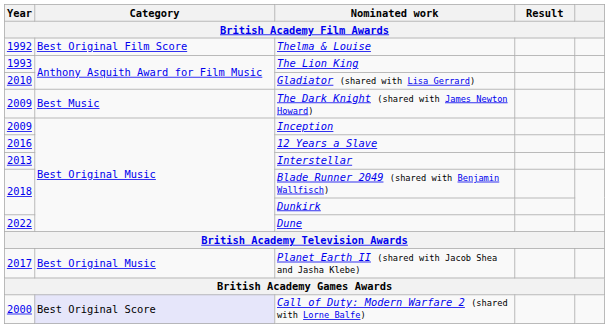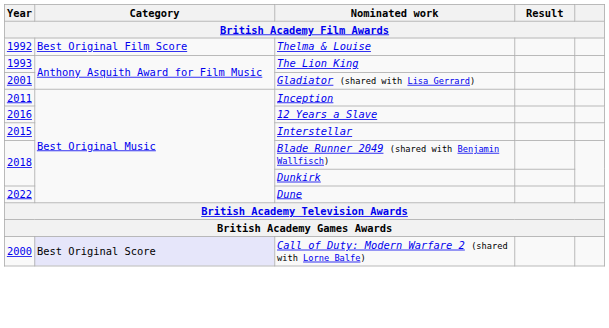 <table class="wikitable" style="width:85%;">
 <tr>
 <th width=5%>Year</th>
 <th style="width:40%;">Category</th>
 <th style="width:40%;">Nominated work</th>
 <th style="width:10%;">Result</th>
 <th width=5%></th>
 </tr>
 <tr>
 <th colspan=5><a href='#'>British Academy Film Awards</a></th>
 </tr>
 <tr>
 <td align="center"><a href='#'>1992</a></td>
 <td><a href='#'>Best Original Film Score</a></td>
 <td><em><a href='#'>Thelma & Louise</a></em></td>
 <td></td>
 <td align="center"></td>
 </tr>
 <tr>
 <td align="center"><a href='#'>1993</a></td>
 <td rowspan="2"><a href='#'>Anthony Asquith Award for Film Music</a></td>
 <td><em><a href='#'>The Lion King</a></em></td>
 <td></td>
 <td align="center"></td>
 </tr>
 <tr>
-<td align="center"><a href='#'>2010</a></td>
+<td align="center"><a href='#'>2001</a></td>
 <td><em><a href='#'>Gladiator</a></em> <small>(shared with <a href='#'>Lisa Gerrard</a>)</small></td>
 <td></td>
 <td align="center"></td>
 </tr>
 <tr>
-<td align="center"><a href='#'>2009</a></td>
-<td><a href='#'>Best Music</a></td>
-<td><em><a href='#'>The Dark Knight</a></em> <small>(shared with <a href='#'>James Newton Howard</a>)</small></td>
-<td></td>
-<td align="center"></td>
-</tr>
-<tr>
-<td align="center"><a href='#'>2009</a></td>
+<td align="center"><a href='#'>2011</a></td>
 <td rowspan="6"><a href='#'>Best Original Music</a></td>
 <td><em><a href='#'>Inception</a></em></td>
 <td></td>
 <td align="center"></td>
 </tr>
 <tr>
 <td align="center"><a href='#'>2016</a></td>
 <td><em><a href='#'>12 Years a Slave</a></em></td>
 <td></td>
 <td align="center"></td>
 </tr>
 <tr>
-<td align="center"><a href='#'>2013</a></td>
+<td align="center"><a href='#'>2015</a></td>
 <td><em><a href='#'>Interstellar</a></em></td>
 <td></td>
 <td align="center"></td>
 </tr>
 <tr>
 <td align="center" rowspan="2"><a href='#'>2018</a></td>
 <td><em><a href='#'>Blade Runner 2049</a></em> <small>(shared with <a href='#'>Benjamin Wallfisch</a>)</small></td>
 <td></td>
 <td align="center" rowspan="2"></td>
 </tr>
 <tr>
 <td><em><a href='#'>Dunkirk</a></em></td>
 <td></td>
 </tr>
 <tr>
 <td align="center"><a href='#'>2022</a></td>
 <td><em><a href='#'>Dune</a></em></td>
 <td></td>
 <td align="center"></td>
 </tr>
 <tr>
 <th colspan=5><a href='#'>British Academy Television Awards</a></th>
 </tr>
 <tr>
-<td align="center"><a href='#'>2017</a></td>
-<td><a href='#'>Best Original Music</a></td>
-<td><em><a href='#'>Planet Earth II</a></em> <small>(shared with Jacob Shea and Jasha Klebe)</small></td>
-<td></td>
-<td align="center"></td>
-</tr>
-<tr>
 <th colspan=5>British Academy Games Awards</th>
 </tr>
 <tr>
 <td align="center"><a href='#'>2000</a></td>
 <td style="background: lavender;">Best Original Score</td>
 <td><em><a href='#'>Call of Duty: Modern Warfare 2</a></em> <small>(shared with <a href='#'>Lorne Balfe</a>)</small></td>
 <td></td>
 <td align="center"></td>
 </tr>
 </table>
